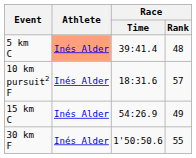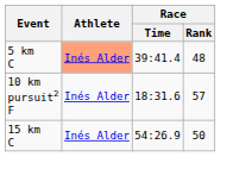 <table class="wikitable" border="1" style="font-size:90%">
 <tr>
 <th rowspan=2>Event</th>
 <th rowspan=2>Athlete</th>
 <th colspan=2>Race</th>
 </tr>
 <tr>
 <th>Time</th>
 <th>Rank</th>
 </tr>
 <tr>
 <td>5 km <br> C</td>
 <td style="background: lightsalmon;"><a href='#'>Inés Alder</a></td>
 <td align=center>39:41.4</td>
 <td align=center>48</td>
 </tr>
 <tr>
 <td>10 km <br> pursuit<sup>2</sup> <br> F</td>
 <td><a href='#'>Inés Alder</a></td>
 <td align=center>18:31.6</td>
 <td align=center>57</td>
 </tr>
 <tr>
 <td>15 km <br> C</td>
 <td><a href='#'>Inés Alder</a></td>
 <td align=center>54:26.9</td>
-<td align=center>49</td>
-</tr>
-<tr>
-<td>30 km <br> F</td>
-<td><a href='#'>Inés Alder</a></td>
-<td align=center>1'50:50.6</td>
-<td align=center>55</td>
+<td align=center>50</td>
 </tr>
 </table>
